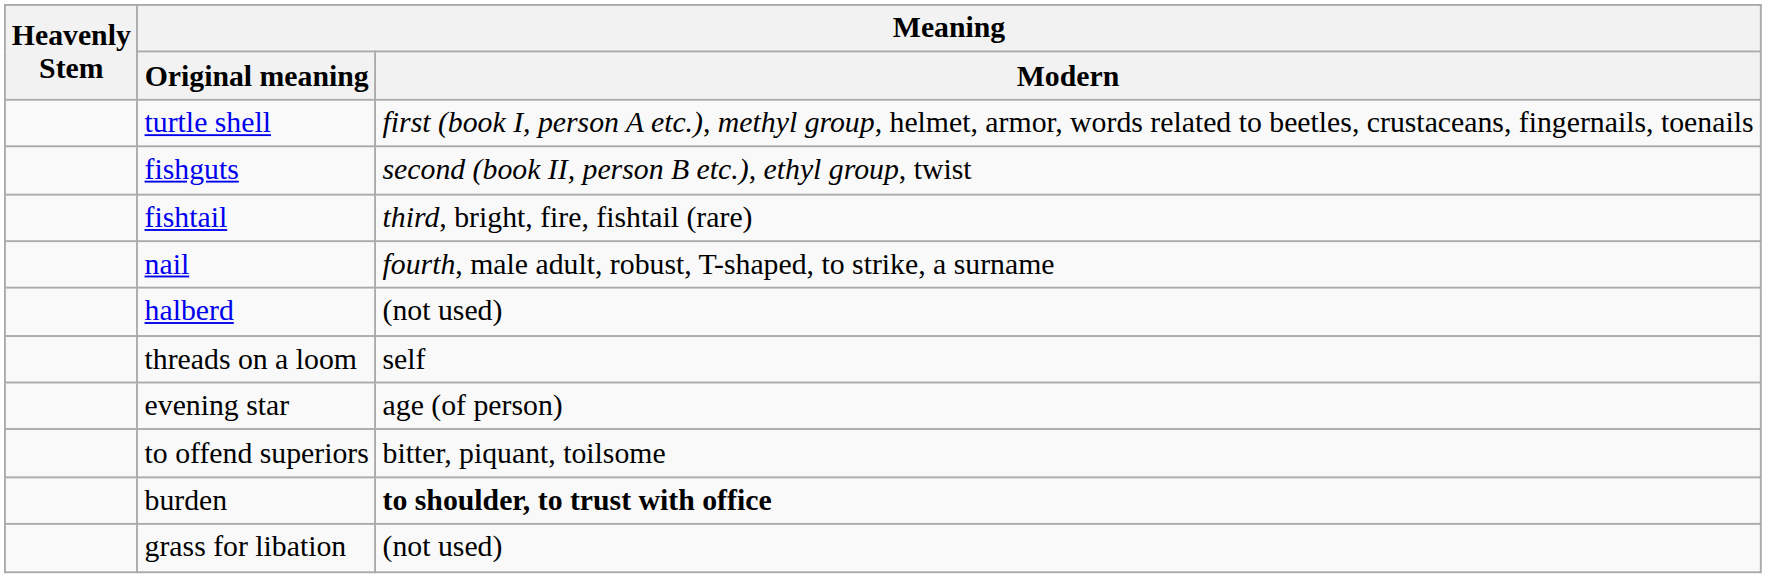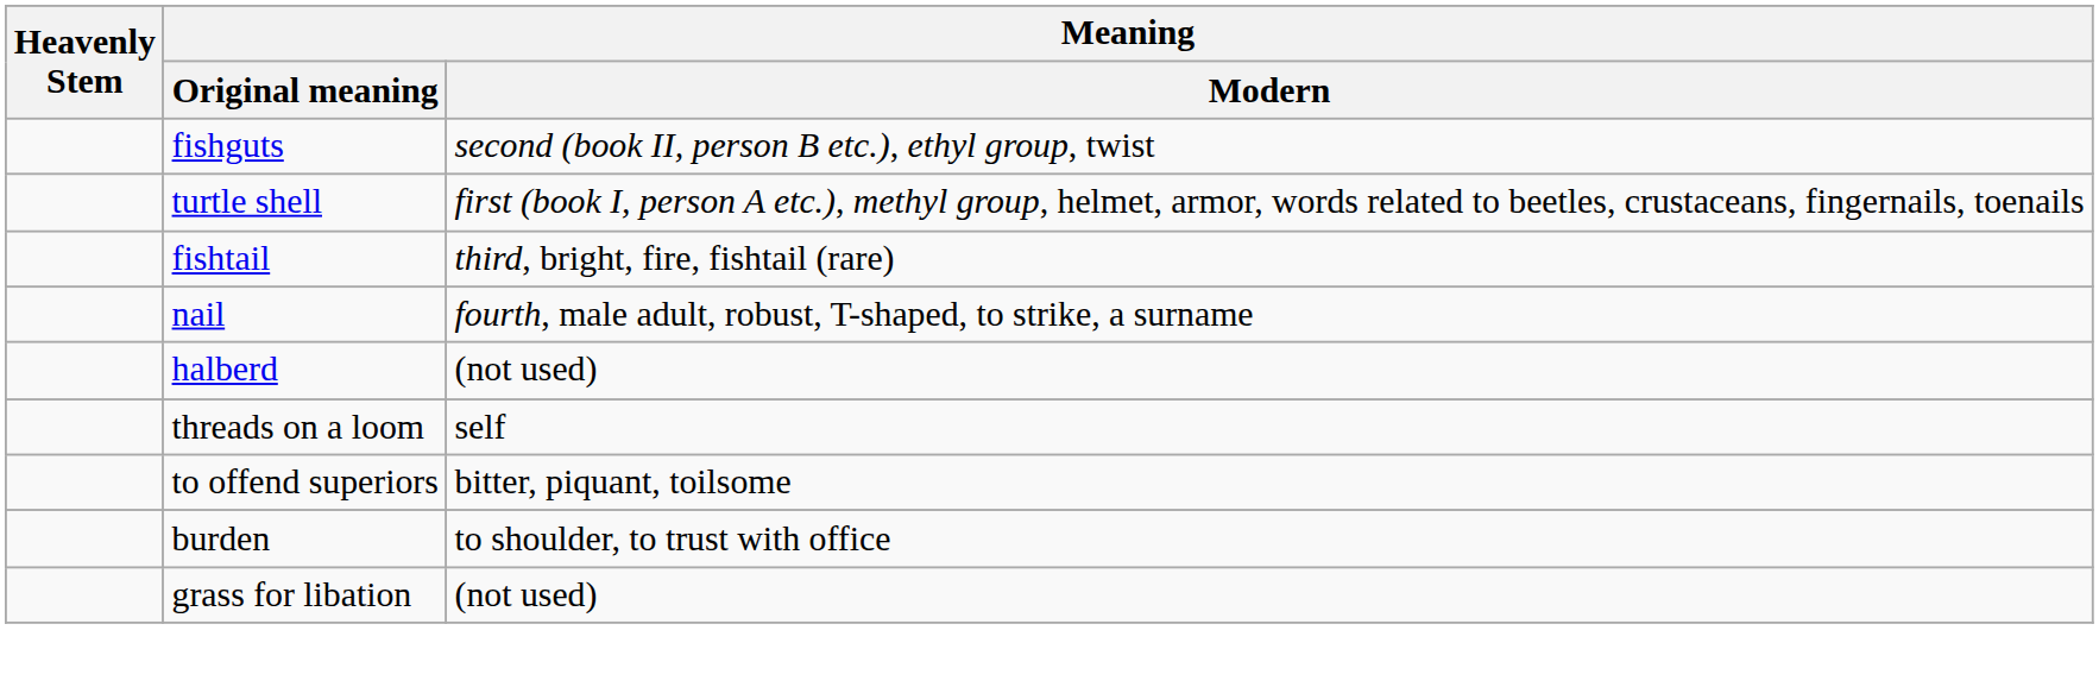 <table class="wikitable" border="1">
 <tr>
 <th rowspan="2">Heavenly<br>Stem</th>
 <th colspan="2">Meaning</th>
 </tr>
 <tr>
 <th>Original meaning</th>
 <th>Modern</th>
 </tr>
 <tr>
 <td></td>
-<td><a href='#'>turtle shell</a></td>
-<td><em>first (book I, person A etc.)</em>, <em>methyl group</em>, helmet, armor, words related to beetles, crustaceans, fingernails, toenails</td>
+<td><a href='#'>fishguts</a></td>
+<td><em>second (book II, person B etc.)</em>, <em>ethyl group</em>, twist</td>
 </tr>
 <tr>
 <td></td>
-<td><a href='#'>fishguts</a></td>
-<td><em>second (book II, person B etc.)</em>, <em>ethyl group</em>, twist</td>
+<td><a href='#'>turtle shell</a></td>
+<td><em>first (book I, person A etc.)</em>, <em>methyl group</em>, helmet, armor, words related to beetles, crustaceans, fingernails, toenails</td>
 </tr>
 <tr>
 <td></td>
 <td><a href='#'>fishtail</a></td>
 <td><em>third</em>, bright, fire, fishtail (rare)</td>
 </tr>
 <tr>
 <td></td>
 <td><a href='#'>nail</a></td>
 <td><em>fourth</em>, male adult, robust, T-shaped, to strike, a surname</td>
 </tr>
 <tr>
 <td></td>
 <td><a href='#'>halberd</a></td>
 <td>(not used)</td>
 </tr>
 <tr>
 <td></td>
 <td>threads on a loom</td>
 <td>self</td>
 </tr>
 <tr>
 <td></td>
-<td>evening star</td>
-<td>age (of person)</td>
-</tr>
-<tr>
-<td></td>
 <td>to offend superiors</td>
 <td>bitter, piquant, toilsome</td>
 </tr>
 <tr>
 <td></td>
 <td>burden</td>
-<td><strong>to shoulder, to trust with office</strong></td>
+<td>to shoulder, to trust with office</td>
 </tr>
 <tr>
 <td></td>
 <td>grass for libation</td>
 <td>(not used)</td>
 </tr>
 </table>
